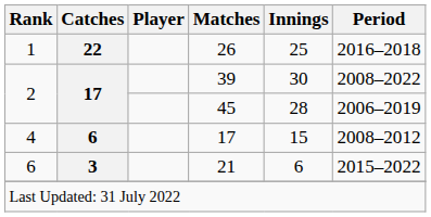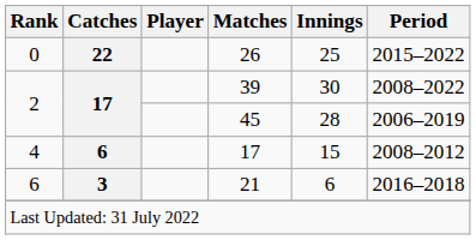 <table class="wikitable plainrowheaders sortable">
 <tr>
 <th scope=col>Rank</th>
 <th scope=col>Catches</th>
 <th scope=col>Player</th>
 <th scope=col>Matches</th>
 <th scope=col>Innings</th>
 <th scope=col>Period</th>
 </tr>
 <tr>
-<td align=center>1</td>
+<td align=center>0</td>
 <th scope=row style=text-align:center;>22</th>
 <td></td>
 <td align=center>26</td>
 <td align=center>25</td>
-<td>2016–2018</td>
+<td>2015–2022</td>
 </tr>
 <tr>
 <td align=center rowspan=2>2</td>
 <th scope=row style=text-align:center; rowspan=2>17</th>
 <td></td>
 <td align=center>39</td>
 <td align=center>30</td>
 <td>2008–2022</td>
 </tr>
 <tr>
 <td></td>
 <td align=center>45</td>
 <td align=center>28</td>
 <td>2006–2019</td>
 </tr>
 <tr>
 <td align=center>4</td>
 <th scope=row style=text-align:center;>6</th>
 <td></td>
 <td align=center>17</td>
 <td align=center>15</td>
 <td>2008–2012</td>
 </tr>
 <tr>
 <td align=center>6</td>
 <th scope=row style=text-align:center;>3</th>
 <td></td>
 <td align=center>21</td>
 <td align=center>6</td>
-<td>2015–2022</td>
+<td>2016–2018</td>
 </tr>
 <tr>
 </tr>
 <tr class=sortbottom>
 <td colspan=6><small>Last Updated: 31 July 2022</small></td>
 </tr>
 </table>
